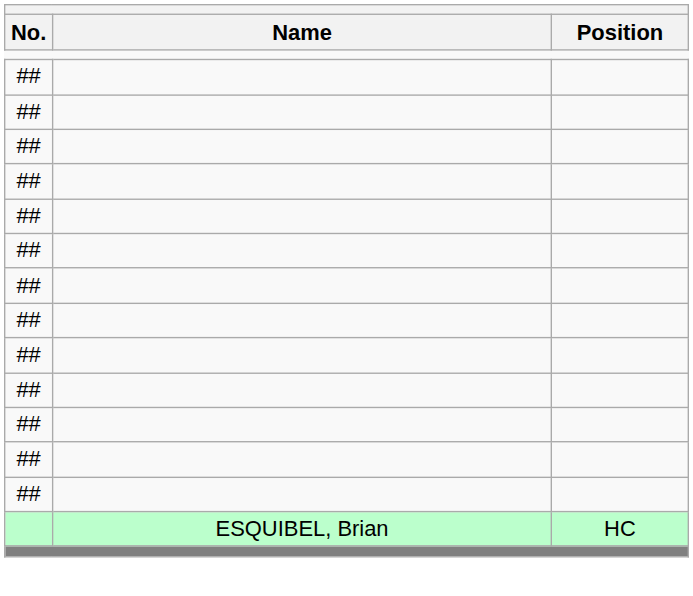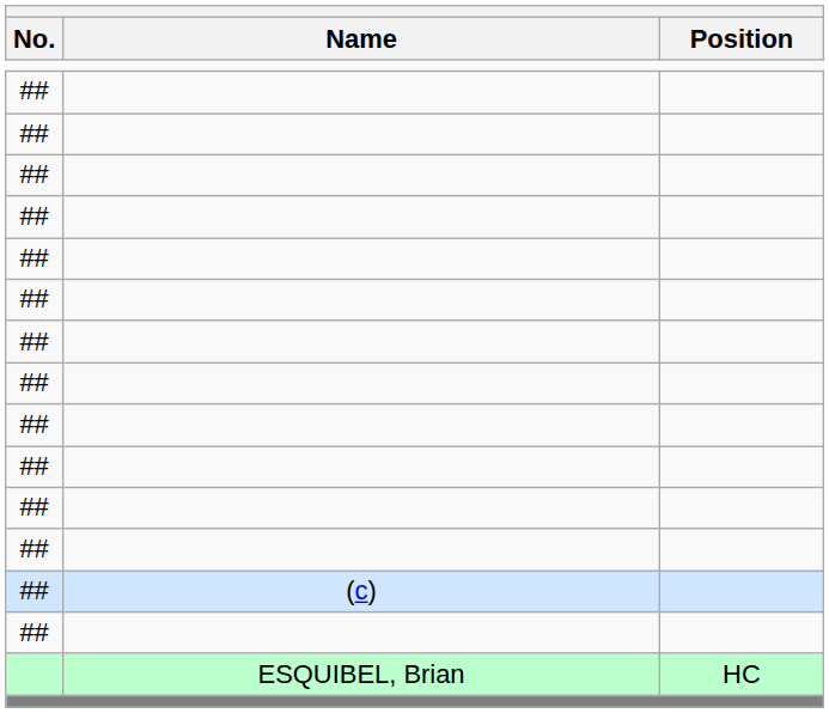 <table class='wikitable mw-collapsible mw-collapsed' style="text-align: center; width: 500px; border: none">
 <tr>
 <th style='text-align: left;' colspan=3></th>
 </tr>
 <tr>
 <th style='width: 7%;'>No.</th>
 <th>Name</th>
 <th style='width: 20%;'>Position</th>
 </tr>
 <tr>
 <td style='border: none;'></td>
 </tr>
 <tr>
 <td>##</td>
 <td></td>
 <td></td>
 </tr>
 <tr>
 <td>##</td>
 <td></td>
 <td></td>
 </tr>
 <tr>
 <td>##</td>
 <td></td>
 <td></td>
 </tr>
 <tr>
 <td>##</td>
 <td></td>
 <td></td>
 </tr>
 <tr>
 <td>##</td>
 <td></td>
 <td></td>
 </tr>
 <tr>
 <td>##</td>
 <td></td>
 <td></td>
 </tr>
 <tr>
 <td>##</td>
 <td></td>
 <td></td>
 </tr>
 <tr>
 <td>##</td>
 <td></td>
 <td></td>
 </tr>
 <tr>
 <td>##</td>
 <td></td>
 <td></td>
 </tr>
 <tr>
 <td>##</td>
 <td></td>
 <td></td>
 </tr>
 <tr>
 <td>##</td>
 <td></td>
 <td></td>
 </tr>
 <tr>
 <td>##</td>
 <td></td>
 <td></td>
 </tr>
+<tr bgcolor=#D0E6FF>
+<td>##</td>
+<td>(<a href='#'>c</a>)</td>
+<td></td>
+</tr>
 <tr>
 <td>##</td>
 <td></td>
 <td></td>
 </tr>
 <tr bgcolor=#BBFFCC>
 <td></td>
 <td>ESQUIBEL, Brian</td>
 <td>HC</td>
 </tr>
 <tr>
 <th style='background: grey;' colspan=3></th>
 </tr>
 </table>
